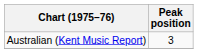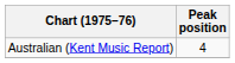 <table class="wikitable plainrowheaders" style="text-align:center">
 <tr>
 <th>Chart (1975–76)</th>
 <th>Peak<br>position</th>
 </tr>
 <tr>
 <td>Australian (<a href='#'>Kent Music Report</a>)</td>
-<td align="center">3</td>
+<td align="center">4</td>
 </tr>
 <tr>
 </tr>
 </table>
